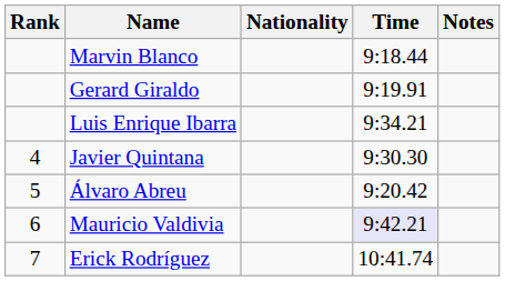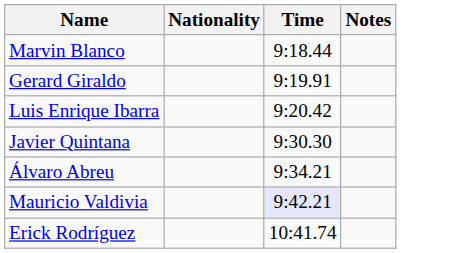 <table class="wikitable sortable" style="text-align:center">
 <tr>
-<th>Rank</th>
 <th>Name</th>
 <th>Nationality</th>
 <th>Time</th>
 <th>Notes</th>
 </tr>
 <tr>
-<td></td>
 <td align=left><a href='#'>Marvin Blanco</a></td>
 <td></td>
 <td>9:18.44</td>
 <td></td>
 </tr>
 <tr>
-<td></td>
 <td align=left><a href='#'>Gerard Giraldo</a></td>
 <td></td>
 <td>9:19.91</td>
 <td></td>
 </tr>
 <tr>
-<td></td>
 <td align=left><a href='#'>Luis Enrique Ibarra</a></td>
 <td></td>
-<td>9:34.21</td>
+<td>9:20.42</td>
 <td></td>
 </tr>
 <tr>
-<td>4</td>
 <td align=left><a href='#'>Javier Quintana</a></td>
 <td></td>
 <td>9:30.30</td>
 <td></td>
 </tr>
 <tr>
-<td>5</td>
 <td align=left><a href='#'>Álvaro Abreu</a></td>
 <td></td>
-<td>9:20.42</td>
+<td>9:34.21</td>
 <td></td>
 </tr>
 <tr>
-<td>6</td>
 <td align=left><a href='#'>Mauricio Valdivia</a></td>
 <td></td>
 <td style="background: lavender;">9:42.21</td>
 <td></td>
 </tr>
 <tr>
-<td>7</td>
 <td align=left><a href='#'>Erick Rodríguez</a></td>
 <td></td>
 <td>10:41.74</td>
 <td></td>
 </tr>
 </table>
